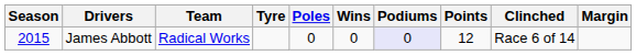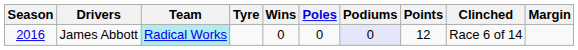 <table class="sortable wikitable" style="font-size:85%; text-align:center;">
 <tr>
 <th scope=col>Season</th>
 <th scope=col>Drivers</th>
 <th scope=col>Team</th>
 <th scope=col>Tyre</th>
+<th scope=col>Wins</th>
 <th scope=col><a href='#'>Poles</a></th>
-<th scope=col>Wins</th>
 <th scope=col>Podiums</th>
 <th scope=col>Points</th>
 <th scope=col>Clinched</th>
 <th scope=col>Margin</th>
 </tr>
 <tr>
-<td><a href='#'>2015</a></td>
+<td><a href='#'>2016</a></td>
 <td align=left> James Abbott</td>
-<td align=left> <a href='#'>Radical Works</a></td>
+<td align=left style="background: paleturquoise;"> <a href='#'>Radical Works</a></td>
 <td></td>
 <td>0</td>
 <td>0</td>
 <td style="background: lavender;">0</td>
 <td>12</td>
 <td>Race 6 of 14</td>
 <td></td>
 </tr>
 </table>
